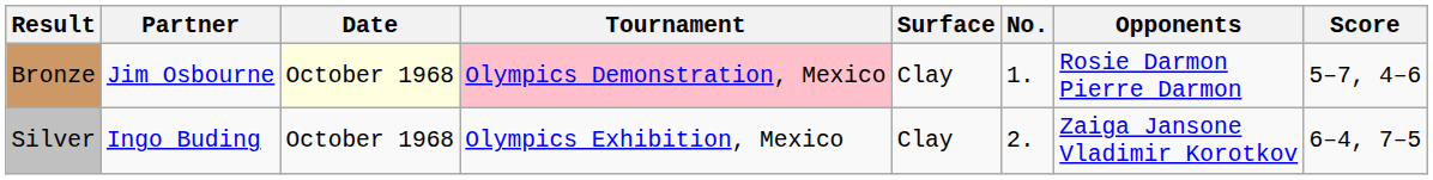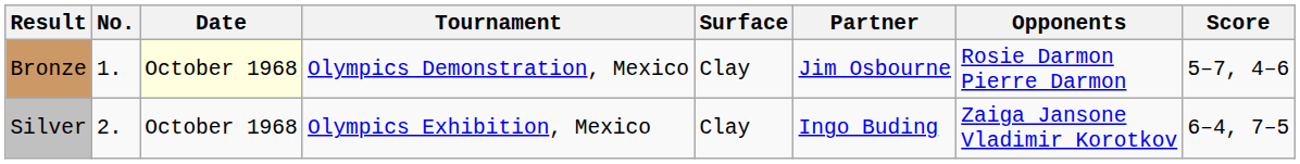 <table class="wikitable">
 <tr>
 <th>Result</th>
-<th>Partner</th>
+<th>No.</th>
 <th>Date</th>
 <th>Tournament</th>
 <th>Surface</th>
-<th>No.</th>
+<th>Partner</th>
 <th>Opponents</th>
 <th>Score</th>
 </tr>
 <tr>
 <td style="background:#c96;">Bronze</td>
+<td>1.</td>
+<td style="background: lightyellow;">October 1968</td>
+<td><a href='#'>Olympics Demonstration</a>, Mexico</td>
+<td>Clay</td>
 <td> <a href='#'>Jim Osbourne</a></td>
-<td style="background: lightyellow;">October 1968</td>
-<td style="background: pink;"><a href='#'>Olympics Demonstration</a>, Mexico</td>
-<td>Clay</td>
-<td>1.</td>
 <td> <a href='#'>Rosie Darmon</a> <br>  <a href='#'>Pierre Darmon</a></td>
 <td>5–7, 4–6</td>
 </tr>
 <tr>
 <td style="background:silver;">Silver</td>
-<td> <a href='#'>Ingo Buding</a></td>
+<td>2.</td>
 <td>October 1968</td>
 <td><a href='#'>Olympics Exhibition</a>, Mexico</td>
 <td>Clay</td>
-<td>2.</td>
+<td> <a href='#'>Ingo Buding</a></td>
 <td> <a href='#'>Zaiga Jansone</a> <br>  <a href='#'>Vladimir Korotkov</a></td>
 <td>6–4, 7–5</td>
 </tr>
 </table>
